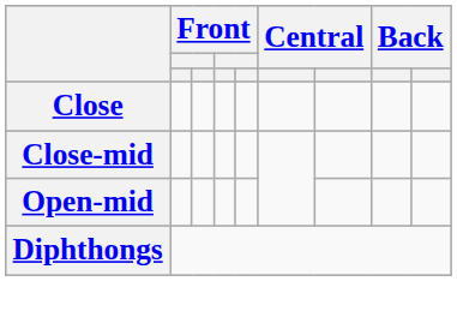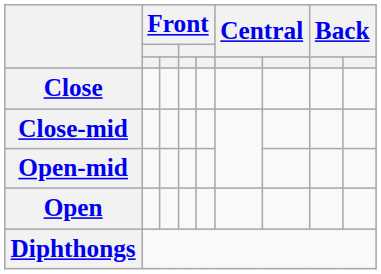 <table class="wikitable" style="margin:aut">
 <tr>
 <th rowspan="3"></th>
 <th colspan="4"><a href='#'>Front</a></th>
 <th colspan="2" rowspan="2"><a href='#'>Central</a></th>
 <th colspan="2" rowspan="2"><a href='#'>Back</a></th>
 </tr>
 <tr>
 <th colspan="2"></th>
 <th colspan="2"></th>
 </tr>
 <tr>
 <th></th>
 <th></th>
 <th></th>
 <th></th>
 <th></th>
 <th></th>
 <th></th>
 <th></th>
 </tr>
 <tr align="center">
 <th><a href='#'>Close</a></th>
 <td></td>
 <td> </td>
 <td></td>
 <td> </td>
 <td></td>
 <td></td>
 <td></td>
 <td> </td>
 </tr>
 <tr align="center">
 <th><a href='#'>Close-mid</a></th>
 <td> </td>
 <td> </td>
 <td> </td>
 <td> </td>
 <td rowspan="2"> </td>
 <td></td>
 <td> </td>
 <td> </td>
 </tr>
 <tr align=center>
 <th><a href='#'>Open-mid</a></th>
 <td> </td>
 <td> </td>
 <td> </td>
 <td> </td>
 <td></td>
 <td> </td>
 <td> </td>
 </tr>
 <tr align="center">
+<th><a href='#'>Open</a></th>
+<td> </td>
+<td></td>
+<td></td>
+<td></td>
+<td></td>
+<td> </td>
+<td> </td>
+<td></td>
+</tr>
+<tr align="center">
 <th><a href='#'>Diphthongs</a></th>
 <td colspan="8">                 </td>
 </tr>
 </table>
